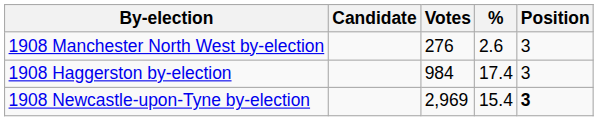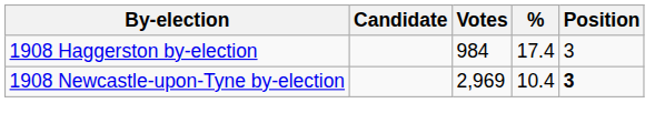 <table class="wikitable sortable">
 <tr>
 <th>By-election</th>
 <th>Candidate</th>
 <th>Votes</th>
 <th>%</th>
 <th>Position</th>
-</tr>
-<tr>
-<td><a href='#'>1908 Manchester North West by-election</a></td>
-<td></td>
-<td>276</td>
-<td>2.6</td>
-<td>3</td>
 </tr>
 <tr>
 <td><a href='#'>1908 Haggerston by-election</a></td>
 <td></td>
 <td>984</td>
 <td>17.4</td>
 <td>3</td>
 </tr>
 <tr>
 <td><a href='#'>1908 Newcastle-upon-Tyne by-election</a></td>
 <td></td>
 <td>2,969</td>
-<td>15.4</td>
+<td>10.4</td>
 <td><strong>3</strong></td>
 </tr>
 </table>
